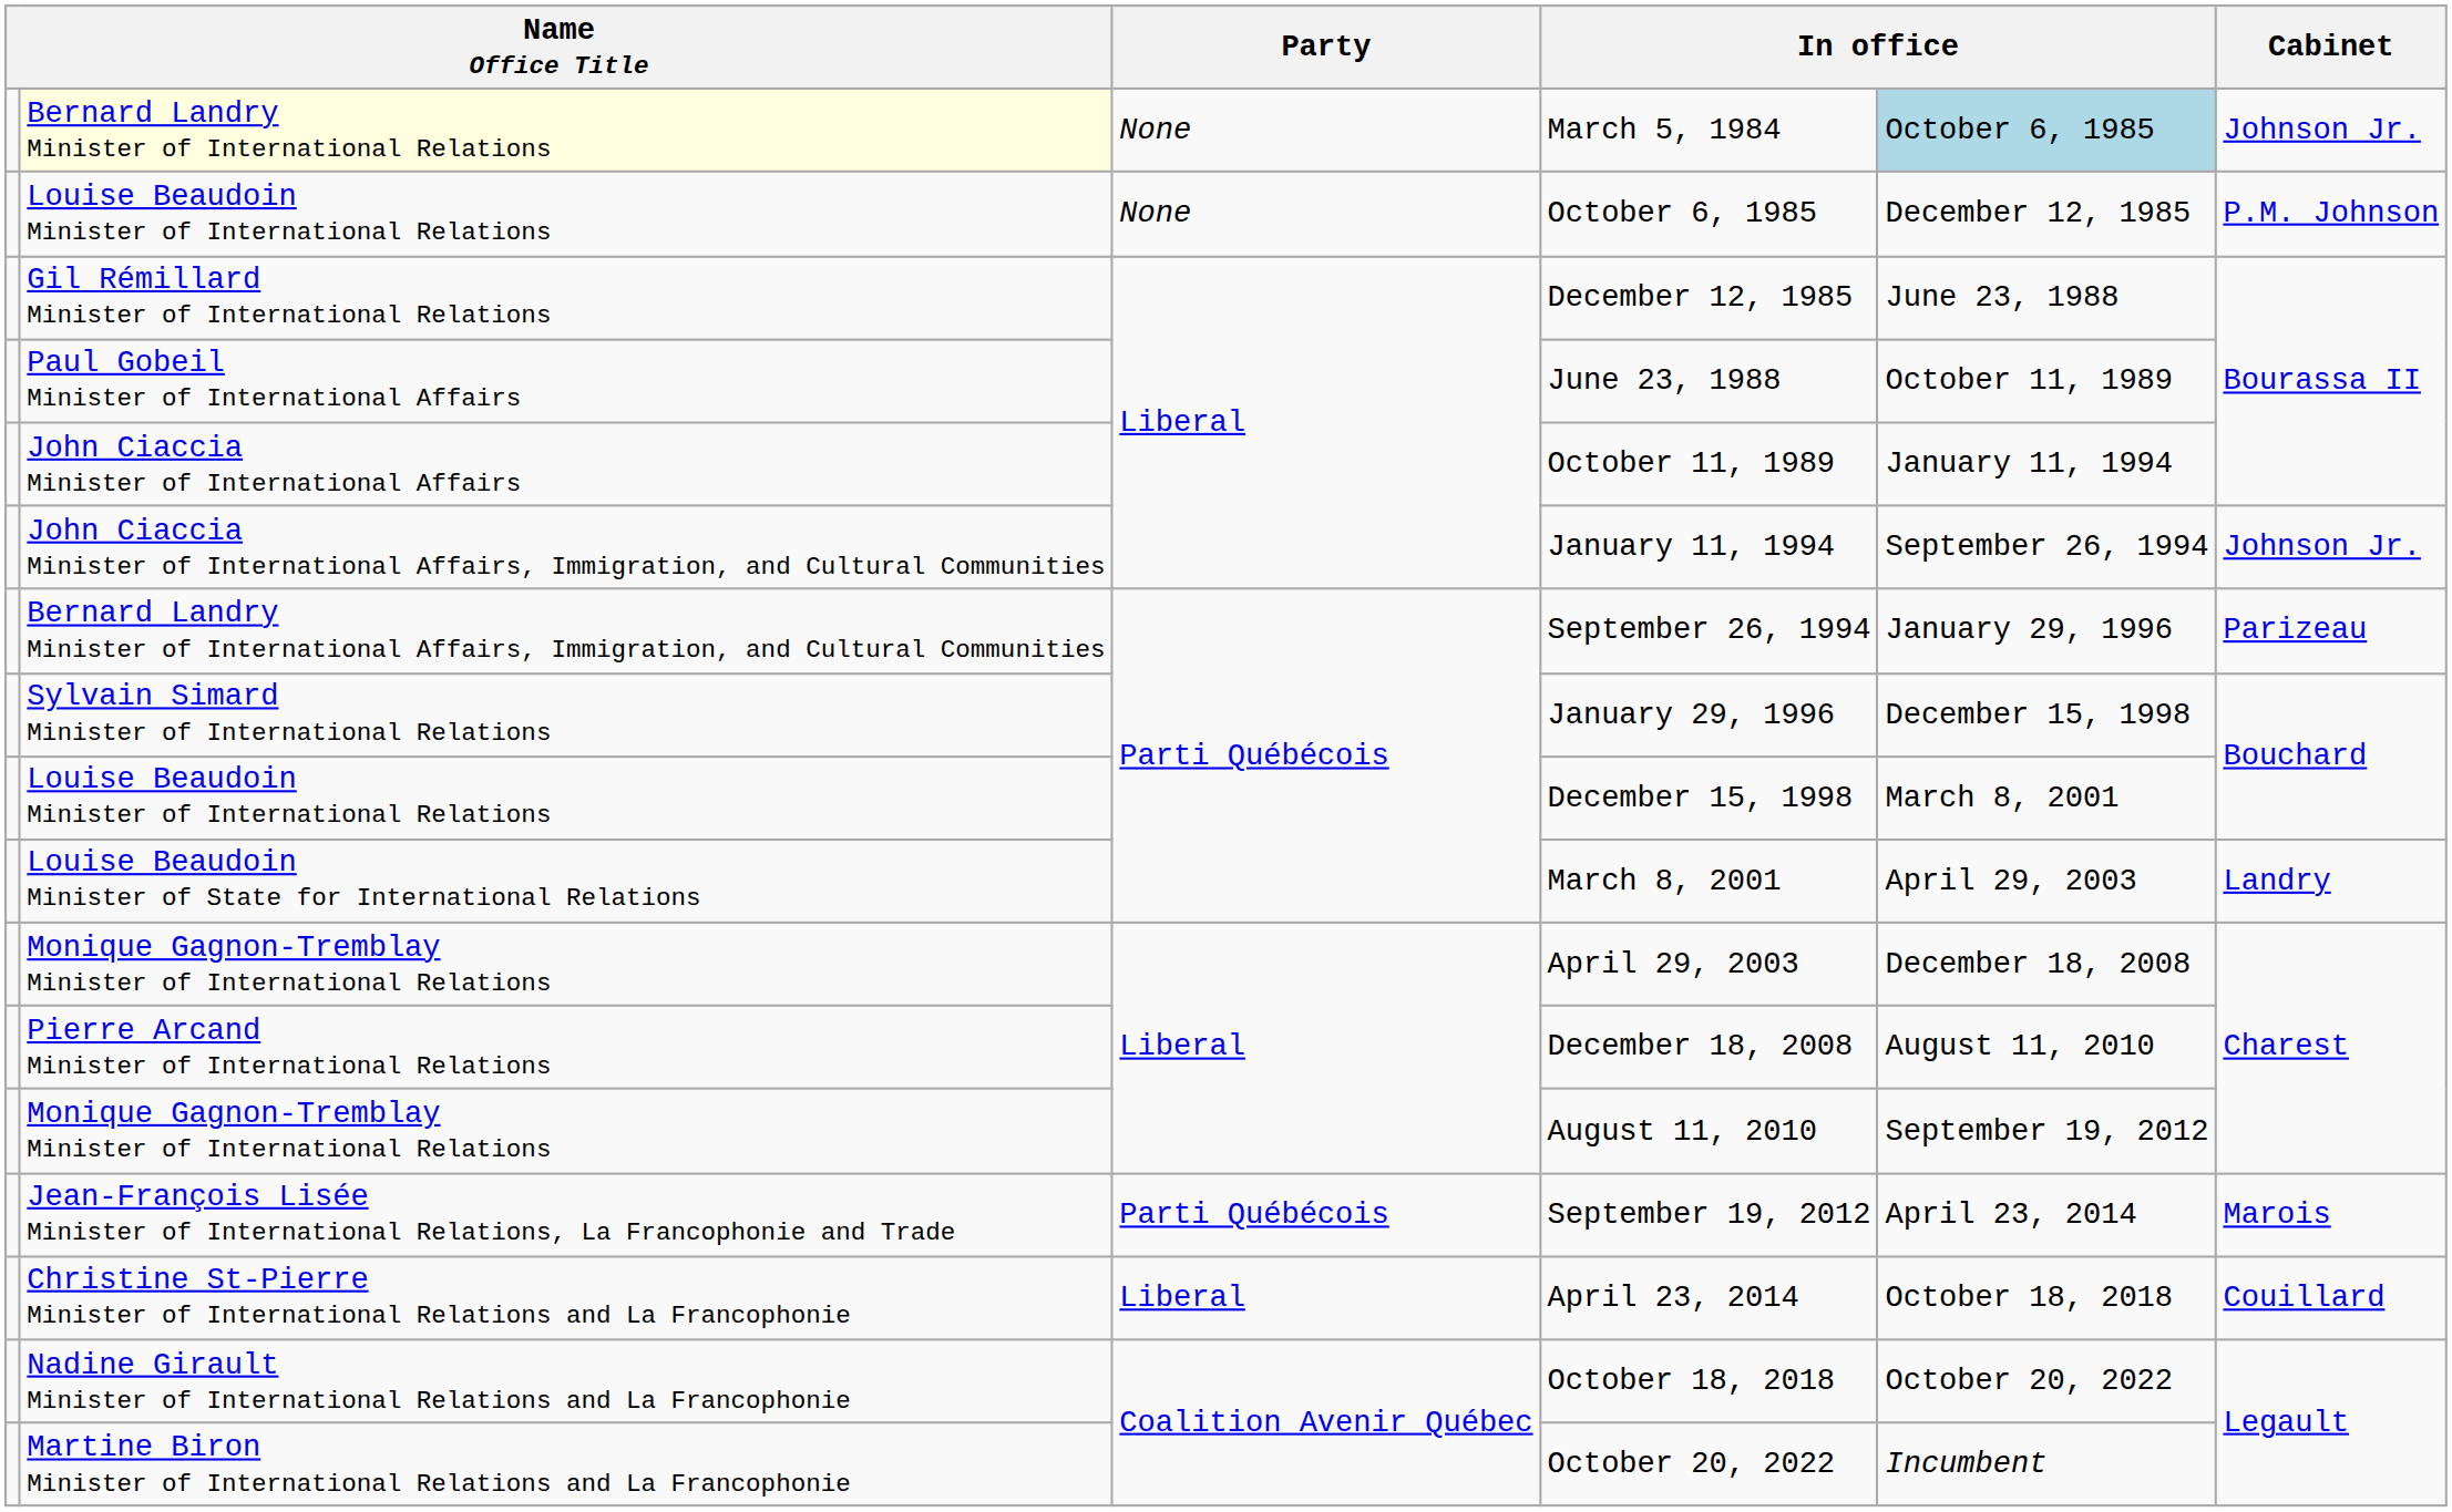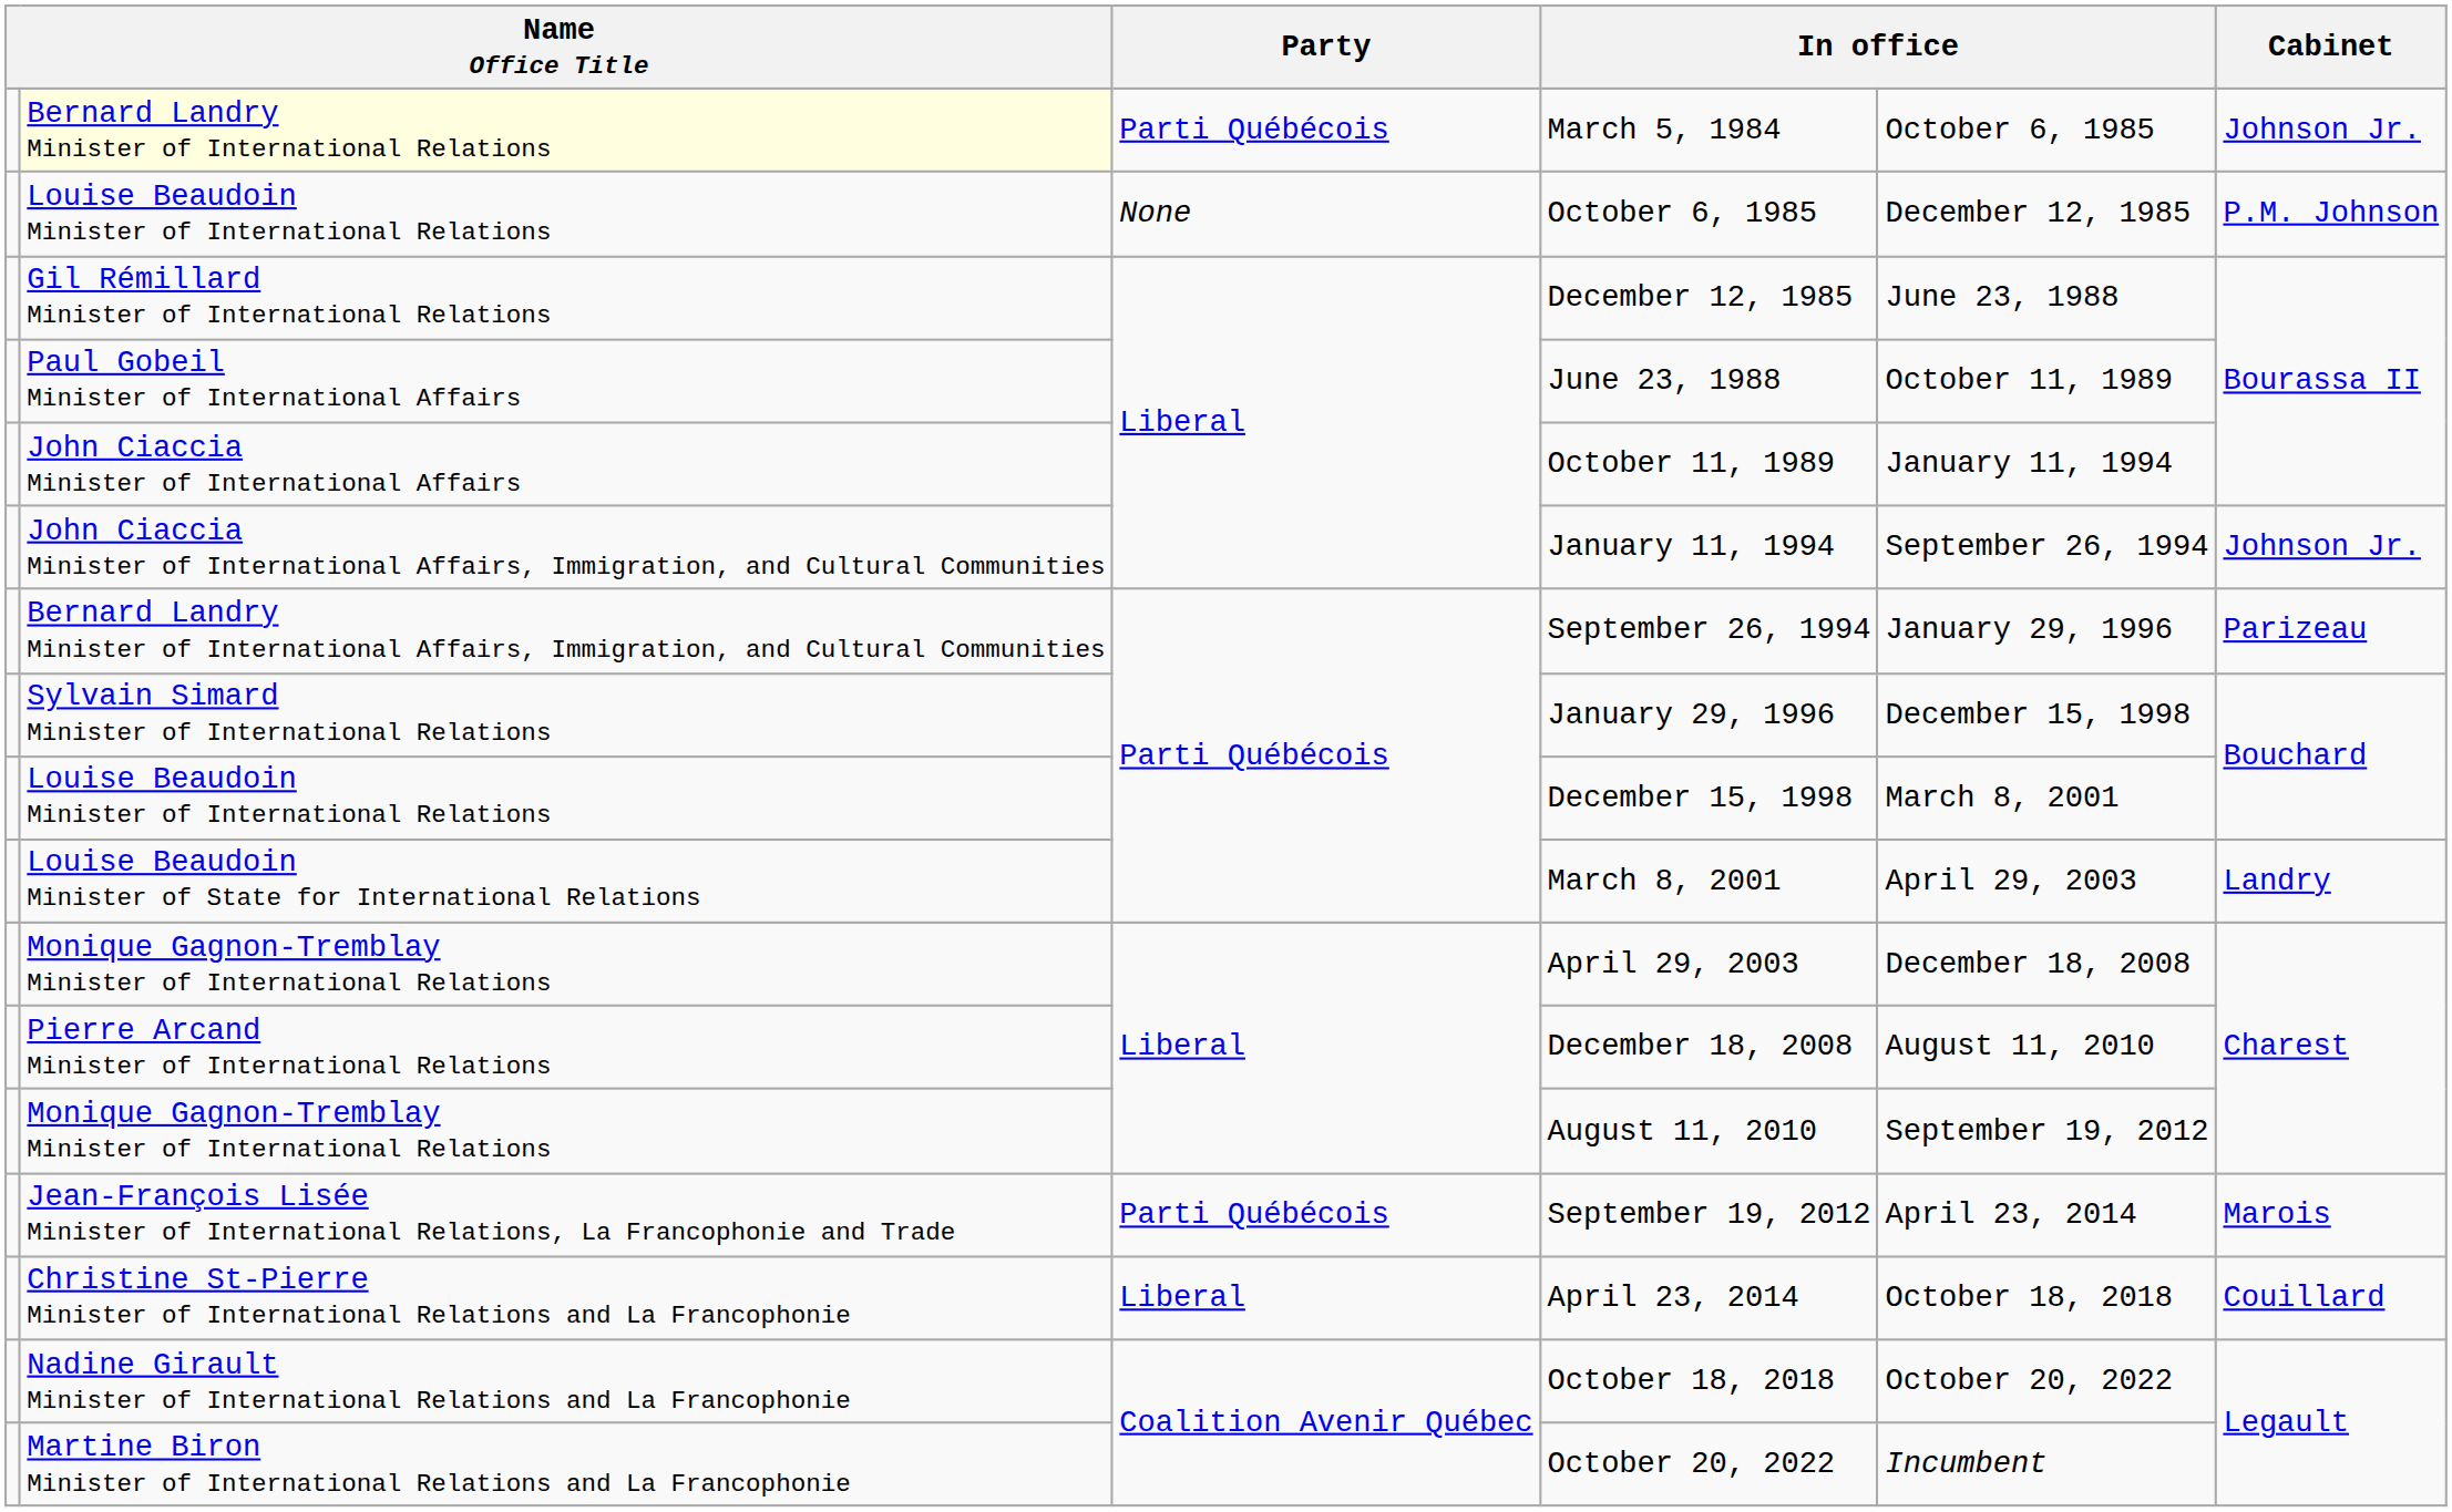 <table class="wikitable">
 <tr>
 <th colspan="2">Name<br><small><em>Office Title</em></small></th>
 <th>Party</th>
 <th colspan="2">In office</th>
 <th>Cabinet</th>
 </tr>
 <tr>
 <td bgcolor=></td>
 <td style="background: lightyellow;"><a href='#'>Bernard Landry</a><br><small>Minister of International Relations</small></td>
-<td><em>None</em></td>
+<td><a href='#'>Parti Québécois</a></td>
 <td>March 5, 1984</td>
-<td style="background: lightblue;">October 6, 1985</td>
+<td>October 6, 1985</td>
 <td><a href='#'>Johnson Jr.</a></td>
 </tr>
 <tr>
 <td></td>
 <td><a href='#'>Louise Beaudoin</a><br><small>Minister of International Relations</small></td>
 <td><em>None</em></td>
 <td>October 6, 1985</td>
 <td>December 12, 1985</td>
 <td><a href='#'>P.M. Johnson</a></td>
 </tr>
 <tr>
 <td bgcolor=></td>
 <td><a href='#'>Gil Rémillard</a><br><small>Minister of International Relations</small></td>
 <td rowspan="4"><a href='#'>Liberal</a></td>
 <td>December 12, 1985</td>
 <td>June 23, 1988</td>
 <td rowspan="3"><a href='#'>Bourassa II</a></td>
 </tr>
 <tr>
 <td bgcolor=></td>
 <td><a href='#'>Paul Gobeil</a><br><small>Minister of International Affairs</small></td>
 <td>June 23, 1988</td>
 <td>October 11, 1989</td>
 </tr>
 <tr>
 <td bgcolor=></td>
 <td><a href='#'>John Ciaccia</a><br><small>Minister of International Affairs</small></td>
 <td>October 11, 1989</td>
 <td>January 11, 1994</td>
 </tr>
 <tr>
 <td bgcolor=></td>
 <td><a href='#'>John Ciaccia</a><br><small>Minister of International Affairs, Immigration, and Cultural Communities</small></td>
 <td>January 11, 1994</td>
 <td>September 26, 1994</td>
 <td><a href='#'>Johnson Jr.</a></td>
 </tr>
 <tr>
 <td bgcolor=></td>
 <td><a href='#'>Bernard Landry</a><br><small>Minister of International Affairs, Immigration, and Cultural Communities</small></td>
 <td rowspan="4"><a href='#'>Parti Québécois</a></td>
 <td>September 26, 1994</td>
 <td>January 29, 1996</td>
 <td><a href='#'>Parizeau</a></td>
 </tr>
 <tr>
 <td bgcolor=></td>
 <td><a href='#'>Sylvain Simard</a><br><small>Minister of International Relations</small></td>
 <td>January 29, 1996</td>
 <td>December 15, 1998</td>
 <td rowspan="2"><a href='#'>Bouchard</a></td>
 </tr>
 <tr>
 <td bgcolor=></td>
 <td><a href='#'>Louise Beaudoin</a><br><small>Minister of International Relations</small></td>
 <td>December 15, 1998</td>
 <td>March 8, 2001</td>
 </tr>
 <tr>
 <td bgcolor=></td>
 <td><a href='#'>Louise Beaudoin</a><br><small>Minister of State for International Relations</small></td>
 <td>March 8, 2001</td>
 <td>April 29, 2003</td>
 <td><a href='#'>Landry</a></td>
 </tr>
 <tr>
 <td bgcolor=></td>
 <td><a href='#'>Monique Gagnon-Tremblay</a><br><small>Minister of International Relations</small></td>
 <td rowspan="3"><a href='#'>Liberal</a></td>
 <td>April 29, 2003</td>
 <td>December 18, 2008</td>
 <td rowspan="3"><a href='#'>Charest</a></td>
 </tr>
 <tr>
 <td bgcolor=></td>
 <td><a href='#'>Pierre Arcand</a><br><small>Minister of International Relations</small></td>
 <td>December 18, 2008</td>
 <td>August 11, 2010</td>
 </tr>
 <tr>
 <td bgcolor=></td>
 <td><a href='#'>Monique Gagnon-Tremblay</a><br><small>Minister of International Relations</small></td>
 <td>August 11, 2010</td>
 <td>September 19, 2012</td>
 </tr>
 <tr>
 <td bgcolor=></td>
 <td><a href='#'>Jean-François Lisée</a><br><small>Minister of International Relations, La Francophonie and Trade</small></td>
 <td><a href='#'>Parti Québécois</a></td>
 <td>September 19, 2012</td>
 <td>April 23, 2014</td>
 <td><a href='#'>Marois</a></td>
 </tr>
 <tr>
 <td bgcolor=></td>
 <td><a href='#'>Christine St-Pierre</a><br><small>Minister of International Relations and La Francophonie</small></td>
 <td><a href='#'>Liberal</a></td>
 <td>April 23, 2014</td>
 <td>October 18, 2018</td>
 <td><a href='#'>Couillard</a></td>
 </tr>
 <tr>
 <td bgcolor=></td>
 <td><a href='#'>Nadine Girault</a><br><small>Minister of International Relations and La Francophonie</small></td>
 <td rowspan="2"><a href='#'>Coalition Avenir Québec</a></td>
 <td>October 18, 2018</td>
 <td>October 20, 2022</td>
 <td rowspan="2"><a href='#'>Legault</a></td>
 </tr>
 <tr>
 <td bgcolor=></td>
 <td><a href='#'>Martine Biron</a><br><small>Minister of International Relations and La Francophonie</small></td>
 <td>October 20, 2022</td>
 <td><em>Incumbent</em></td>
 </tr>
 </table>
